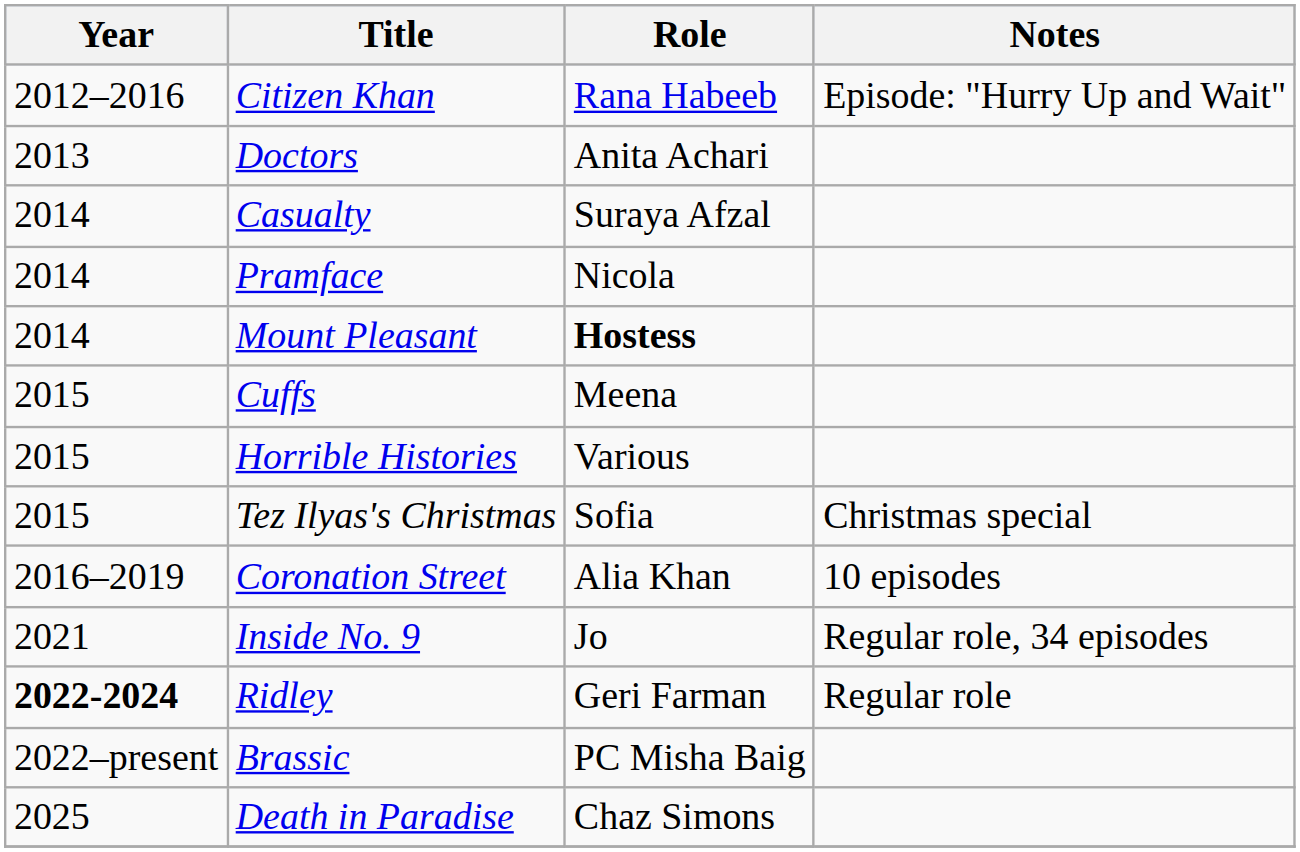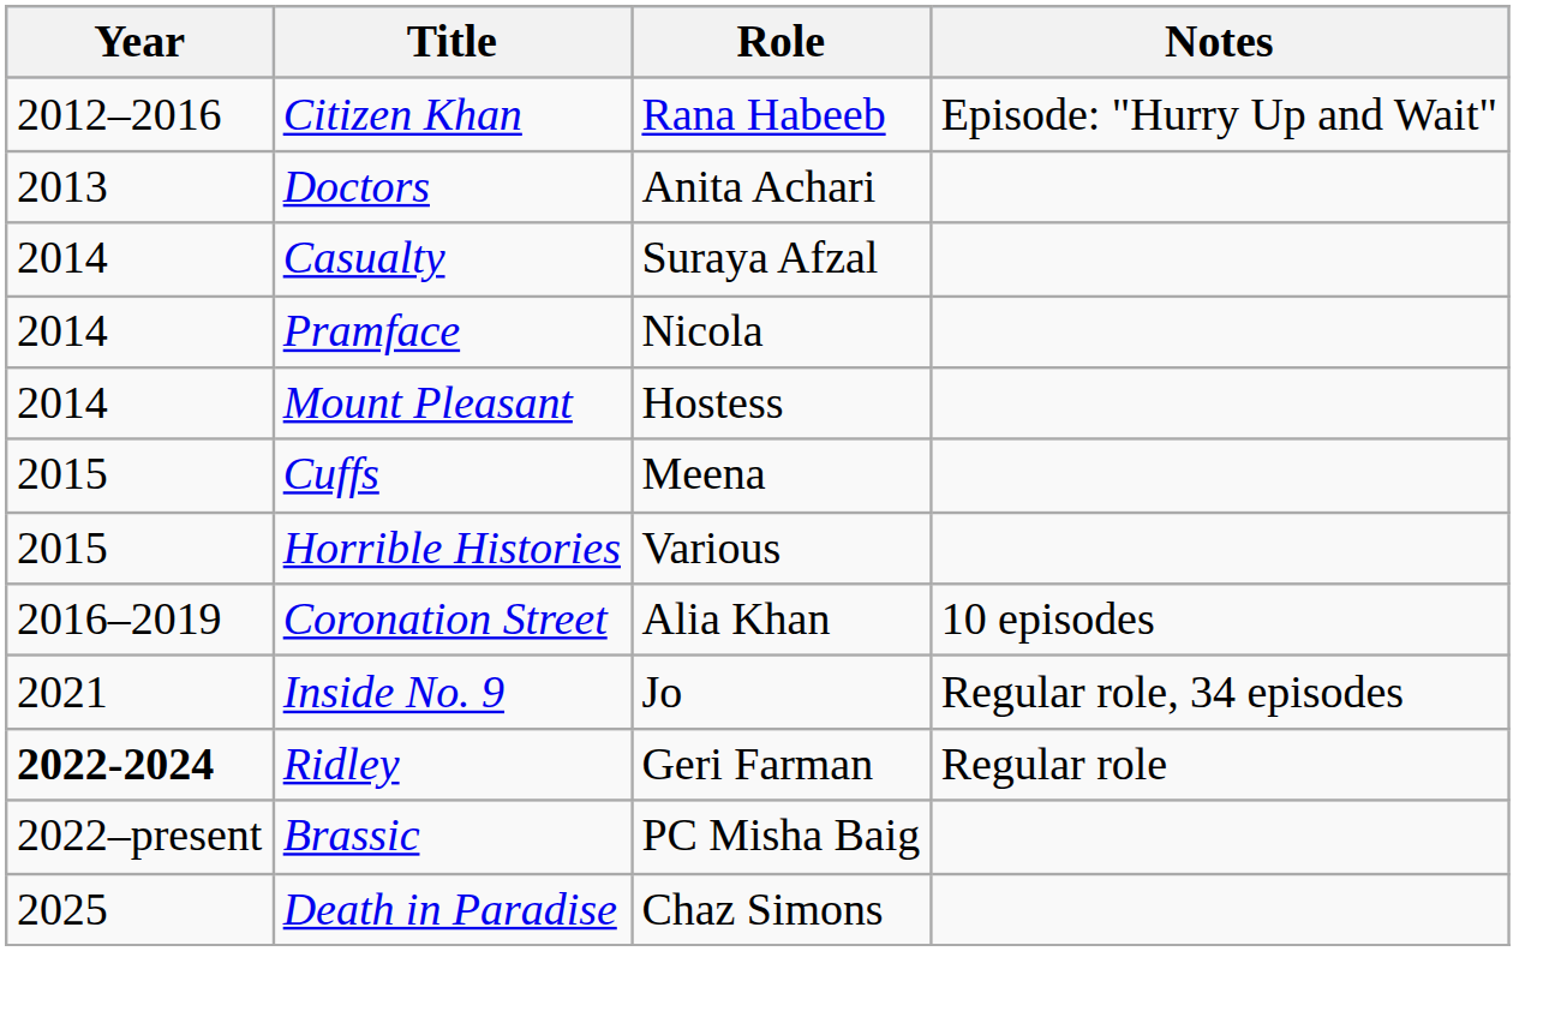 <table class="wikitable" style="margin:1em 0;">
 <tr style="background:#b0c4de;">
 <th>Year</th>
 <th>Title</th>
 <th>Role</th>
 <th>Notes</th>
 </tr>
 <tr>
 <td>2012–2016</td>
 <td><em><a href='#'>Citizen Khan</a></em></td>
 <td><a href='#'>Rana Habeeb</a></td>
 <td>Episode: "Hurry Up and Wait"</td>
 </tr>
 <tr>
 <td>2013</td>
 <td><em><a href='#'>Doctors</a></em></td>
 <td>Anita Achari</td>
 <td></td>
 </tr>
 <tr>
 <td>2014</td>
 <td><em><a href='#'>Casualty</a></em></td>
 <td>Suraya Afzal</td>
 <td></td>
 </tr>
 <tr>
 <td>2014</td>
 <td><em><a href='#'>Pramface</a></em></td>
 <td>Nicola</td>
 <td></td>
 </tr>
 <tr>
 <td>2014</td>
 <td><em><a href='#'>Mount Pleasant</a></em></td>
-<td><strong>Hostess</strong></td>
+<td>Hostess</td>
 <td></td>
 </tr>
 <tr>
 <td>2015</td>
 <td><em><a href='#'>Cuffs</a></em></td>
 <td>Meena</td>
 <td></td>
 </tr>
 <tr>
 <td>2015</td>
 <td><em><a href='#'>Horrible Histories</a></em></td>
 <td>Various</td>
 <td></td>
-</tr>
-<tr>
-<td>2015</td>
-<td><em>Tez Ilyas's Christmas</em></td>
-<td>Sofia</td>
-<td>Christmas special</td>
 </tr>
 <tr>
 <td>2016–2019</td>
 <td><em><a href='#'>Coronation Street</a></em></td>
 <td>Alia Khan</td>
 <td>10 episodes</td>
 </tr>
 <tr>
 <td>2021</td>
 <td><em><a href='#'>Inside No. 9</a></em></td>
 <td>Jo</td>
 <td>Regular role, 34 episodes</td>
 </tr>
 <tr>
 <td><strong>2022-2024</strong></td>
 <td><em><a href='#'>Ridley</a></em></td>
 <td>Geri Farman</td>
 <td>Regular role</td>
 </tr>
 <tr>
 <td>2022–present</td>
 <td><a href='#'><em>Brassic</em></a></td>
 <td>PC Misha Baig</td>
 </tr>
 <tr>
 <td>2025</td>
 <td><em><a href='#'>Death in Paradise</a></em></td>
 <td>Chaz Simons</td>
 <td></td>
 </tr>
 <tr>
 </tr>
 </table>
